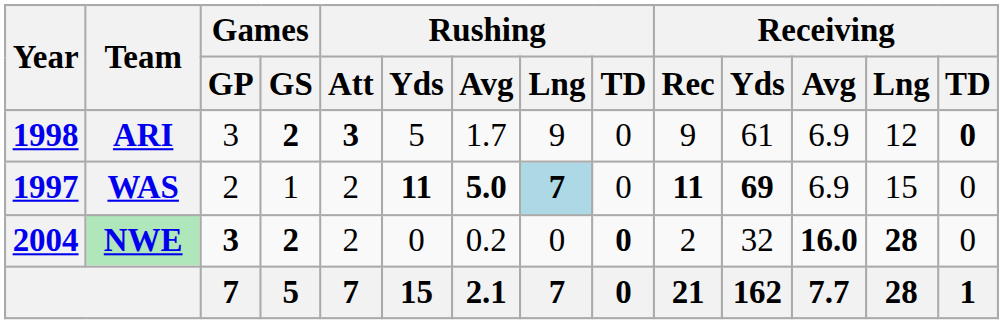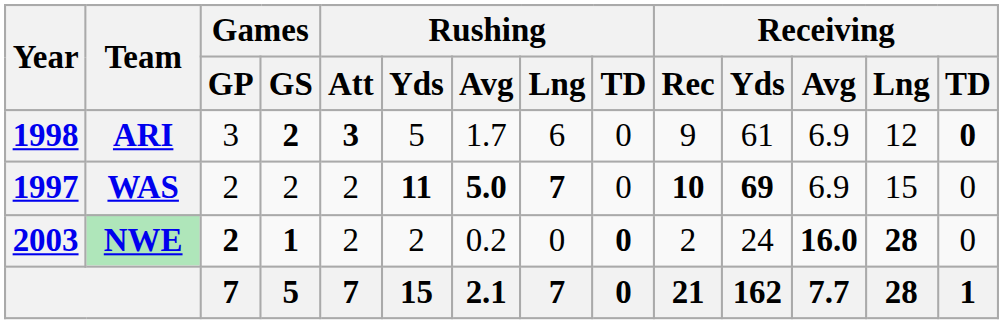 <table class="wikitable" style="text-align:center;">
 <tr>
 <th rowspan="2">Year</th>
 <th rowspan="2">Team</th>
 <th colspan="2">Games</th>
 <th colspan="5">Rushing</th>
 <th colspan="5">Receiving</th>
 </tr>
 <tr>
 <th>GP</th>
 <th>GS</th>
 <th>Att</th>
 <th>Yds</th>
 <th>Avg</th>
 <th>Lng</th>
 <th>TD</th>
 <th>Rec</th>
 <th>Yds</th>
 <th>Avg</th>
 <th>Lng</th>
 <th>TD</th>
 </tr>
 <tr>
 <th><a href='#'>1998</a></th>
 <th><a href='#'>ARI</a></th>
 <td>3</td>
 <td><strong>2</strong></td>
 <td><strong>3</strong></td>
 <td>5</td>
 <td>1.7</td>
-<td>9</td>
+<td>6</td>
 <td>0</td>
 <td>9</td>
 <td>61</td>
 <td>6.9</td>
 <td>12</td>
 <td><strong>0</strong></td>
 </tr>
 <tr>
 <th><a href='#'>1997</a></th>
 <th><a href='#'>WAS</a></th>
 <td>2</td>
-<td>1</td>
+<td>2</td>
 <td>2</td>
 <td><strong>11</strong></td>
 <td><strong>5.0</strong></td>
-<td style="background: lightblue;"><strong>7</strong></td>
+<td><strong>7</strong></td>
 <td>0</td>
-<td><strong>11</strong></td>
+<td><strong>10</strong></td>
 <td><strong>69</strong></td>
 <td>6.9</td>
 <td>15</td>
 <td>0</td>
 </tr>
 <tr>
-<th><a href='#'>2004</a></th>
+<th><a href='#'>2003</a></th>
 <th style="background:#afe6ba; width:3em;"><a href='#'>NWE</a></th>
-<td><strong>3</strong></td>
 <td><strong>2</strong></td>
+<td><strong>1</strong></td>
 <td>2</td>
-<td>0</td>
+<td>2</td>
 <td>0.2</td>
 <td>0</td>
 <td><strong>0</strong></td>
 <td>2</td>
-<td>32</td>
+<td>24</td>
 <td><strong>16.0</strong></td>
 <td><strong>28</strong></td>
 <td>0</td>
 </tr>
 <tr>
 <th colspan="2"></th>
 <th>7</th>
 <th>5</th>
 <th>7</th>
 <th>15</th>
 <th>2.1</th>
 <th>7</th>
 <th>0</th>
 <th>21</th>
 <th>162</th>
 <th>7.7</th>
 <th>28</th>
 <th>1</th>
 </tr>
 </table>
